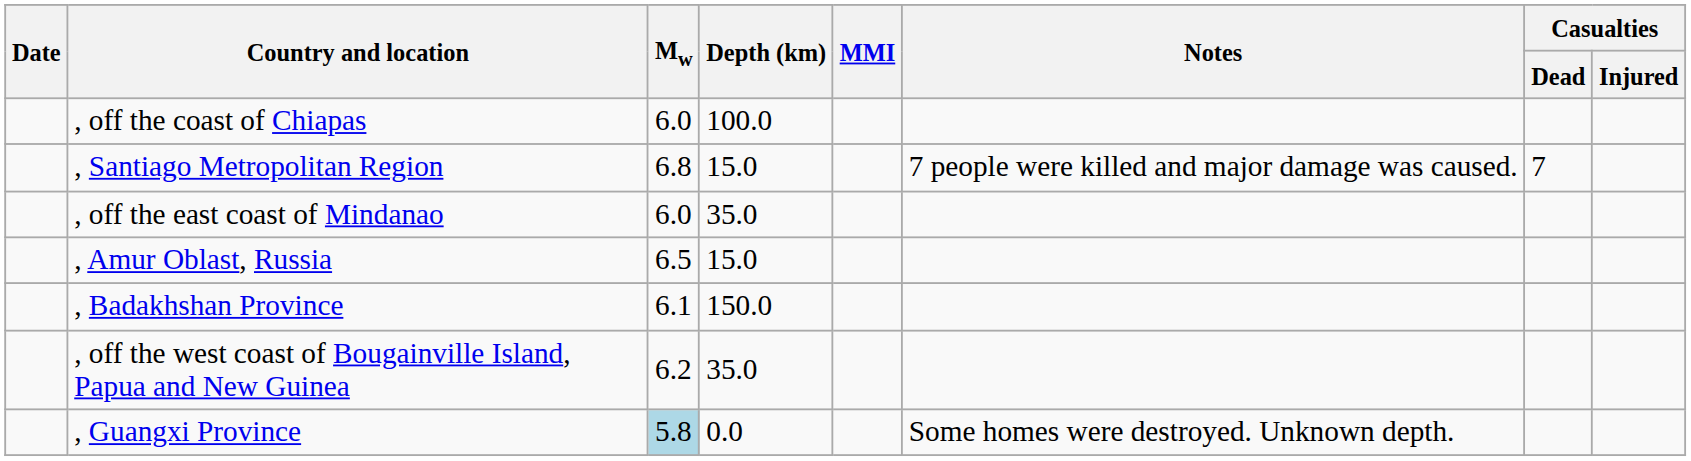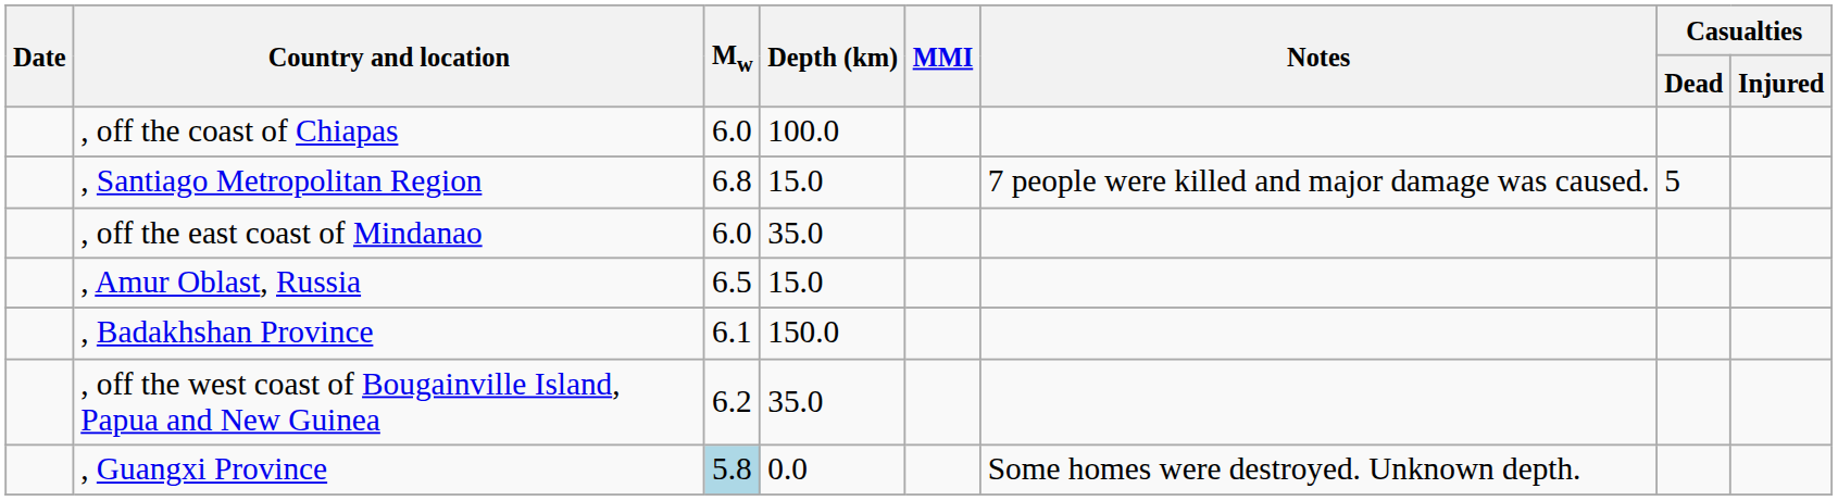 <table class="wikitable sortable sort-under" style="border:1px black; margin-left:1em;">
 <tr>
 <th rowspan="2"><small>Date</small></th>
 <th rowspan="2" style="width: 310px"><small>Country and location</small></th>
 <th rowspan="2"><small>M<sub>w</sub></small></th>
 <th rowspan="2"><small>Depth (km)</small></th>
 <th rowspan="2"><small><a href='#'>MMI</a></small></th>
 <th rowspan="2" class="unsortable"><small>Notes</small></th>
 <th colspan="2"><small>Casualties</small></th>
 </tr>
 <tr>
 <th><small>Dead</small></th>
 <th><small>Injured</small></th>
 </tr>
 <tr>
 <td></td>
 <td>, off the coast of <a href='#'>Chiapas</a></td>
 <td>6.0</td>
 <td>100.0</td>
 <td></td>
 <td></td>
 <td></td>
 <td></td>
 </tr>
 <tr>
 <td></td>
 <td>, <a href='#'>Santiago Metropolitan Region</a></td>
 <td>6.8</td>
 <td>15.0</td>
 <td></td>
 <td>7 people were killed and major damage was caused.</td>
-<td>7</td>
+<td>5</td>
 <td></td>
 </tr>
 <tr>
 <td></td>
 <td>, off the east coast of <a href='#'>Mindanao</a></td>
 <td>6.0</td>
 <td>35.0</td>
 <td></td>
 <td></td>
 <td></td>
 <td></td>
 </tr>
 <tr>
 <td></td>
 <td>, <a href='#'>Amur Oblast</a>, <a href='#'>Russia</a></td>
 <td>6.5</td>
 <td>15.0</td>
 <td></td>
 <td></td>
 <td></td>
 <td></td>
 </tr>
 <tr>
 <td></td>
 <td>, <a href='#'>Badakhshan Province</a></td>
 <td>6.1</td>
 <td>150.0</td>
 <td></td>
 <td></td>
 <td></td>
 <td></td>
 </tr>
 <tr>
 <td></td>
 <td>, off the west coast of <a href='#'>Bougainville Island</a>, <a href='#'>Papua and New Guinea</a></td>
 <td>6.2</td>
 <td>35.0</td>
 <td></td>
 <td></td>
 <td></td>
 <td></td>
 </tr>
 <tr>
 <td></td>
 <td>, <a href='#'>Guangxi Province</a></td>
 <td style="background: lightblue;">5.8</td>
 <td>0.0</td>
 <td></td>
 <td>Some homes were destroyed. Unknown depth.</td>
 <td></td>
 <td></td>
 </tr>
 </table>
